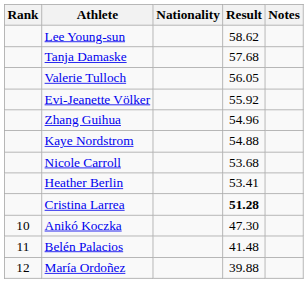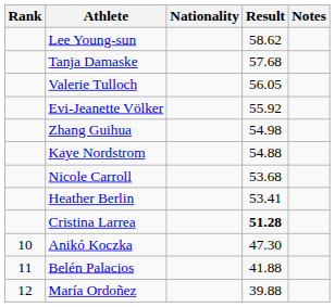 <table class="wikitable sortable" style="text-align:center">
 <tr>
 <th>Rank</th>
 <th>Athlete</th>
 <th>Nationality</th>
 <th>Result</th>
 <th>Notes</th>
 </tr>
 <tr>
 <td></td>
 <td align=left><a href='#'>Lee Young-sun</a></td>
 <td align=left></td>
 <td>58.62</td>
 <td></td>
 </tr>
 <tr>
 <td></td>
 <td align=left><a href='#'>Tanja Damaske</a></td>
 <td align=left></td>
 <td>57.68</td>
 <td></td>
 </tr>
 <tr>
 <td></td>
 <td align=left><a href='#'>Valerie Tulloch</a></td>
 <td align=left></td>
 <td>56.05</td>
 <td></td>
 </tr>
 <tr>
 <td></td>
 <td align=left><a href='#'>Evi-Jeanette Völker</a></td>
 <td align=left></td>
 <td>55.92</td>
 <td></td>
 </tr>
 <tr>
 <td></td>
 <td align=left><a href='#'>Zhang Guihua</a></td>
 <td align=left></td>
-<td>54.96</td>
+<td>54.98</td>
 <td></td>
 </tr>
 <tr>
 <td></td>
 <td align=left><a href='#'>Kaye Nordstrom</a></td>
 <td align=left></td>
 <td>54.88</td>
 <td></td>
 </tr>
 <tr>
 <td></td>
 <td align=left><a href='#'>Nicole Carroll</a></td>
 <td align=left></td>
 <td>53.68</td>
 <td></td>
 </tr>
 <tr>
 <td></td>
 <td align=left><a href='#'>Heather Berlin</a></td>
 <td align=left></td>
 <td>53.41</td>
 <td></td>
 </tr>
 <tr>
 <td></td>
 <td align=left><a href='#'>Cristina Larrea</a></td>
 <td align=left></td>
 <td><strong>51.28</strong></td>
 <td></td>
 </tr>
 <tr>
 <td>10</td>
 <td align=left><a href='#'>Anikó Koczka</a></td>
 <td align=left></td>
 <td>47.30</td>
 <td></td>
 </tr>
 <tr>
 <td>11</td>
 <td align=left><a href='#'>Belén Palacios</a></td>
 <td align=left></td>
-<td>41.48</td>
+<td>41.88</td>
 <td></td>
 </tr>
 <tr>
 <td>12</td>
 <td align=left><a href='#'>María Ordoñez</a></td>
 <td align=left></td>
 <td>39.88</td>
 <td></td>
 </tr>
 </table>
